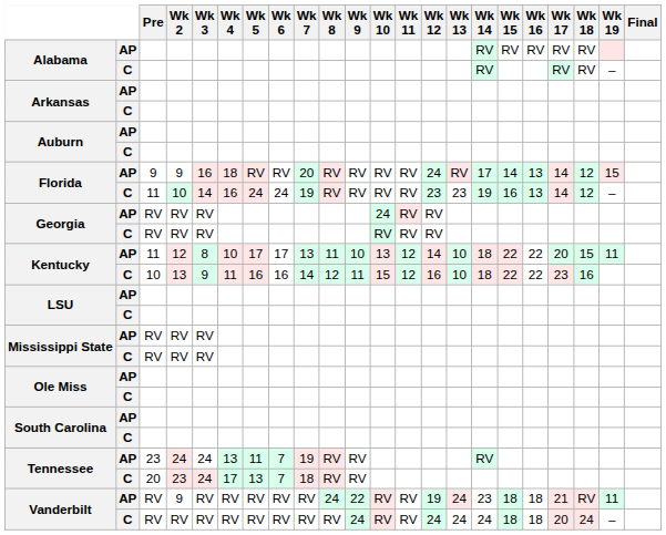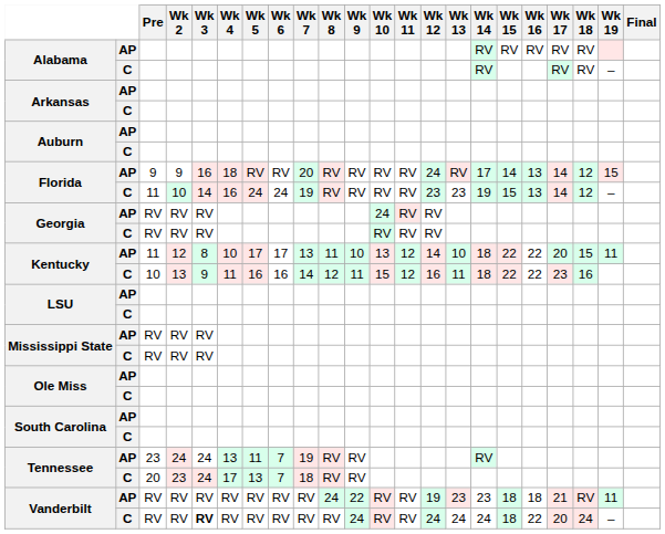 <table class="wikitable" style="white-space:nowrap;font-size:90%;">
 <tr>
 <th colspan=2 style="background:white; border-top-style:hidden; border-left-style:hidden;"> </th>
 <th>Pre</th>
 <th>Wk<br>2</th>
 <th>Wk<br>3</th>
 <th>Wk<br>4</th>
 <th>Wk<br>5</th>
 <th>Wk<br>6</th>
 <th>Wk<br>7</th>
 <th>Wk<br>8</th>
 <th>Wk<br>9</th>
 <th>Wk<br>10</th>
 <th>Wk<br>11</th>
 <th>Wk<br>12</th>
 <th>Wk<br>13</th>
 <th>Wk<br>14</th>
 <th>Wk<br>15</th>
 <th>Wk<br>16</th>
 <th>Wk<br>17</th>
 <th>Wk<br>18</th>
 <th>Wk<br>19</th>
 <th>Final</th>
 </tr>
 <tr style="text-align:center;">
 <th rowspan=2>Alabama</th>
 <th>AP</th>
 <td style="background:#FFF;"></td>
 <td style="background:#FFF;"></td>
 <td style="background:#FFF;"></td>
 <td style="background:#FFF;"></td>
 <td style="background:#FFF;"></td>
 <td style="background:#FFF;"></td>
 <td style="background:#FFF;"></td>
 <td style="background:#FFF;"></td>
 <td style="background:#FFF;"></td>
 <td style="background:#FFF;"></td>
 <td style="background:#FFF;"></td>
 <td style="background:#FFF;"></td>
 <td style="background:#FFF;"></td>
 <td style="background:#D8FFEB;">RV</td>
 <td style="background:#FFF;">RV</td>
 <td style="background:#FFF;">RV</td>
 <td style="background:#FFF;">RV</td>
 <td style="background:#FFF;">RV</td>
 <td style="background:#FFE6E6;"></td>
 <td style="background:#FFF;"></td>
 </tr>
 <tr style="text-align:center;">
 <th>C</th>
 <td style="background:#FFF;"></td>
 <td style="background:#FFF;"></td>
 <td style="background:#FFF;"></td>
 <td style="background:#FFF;"></td>
 <td style="background:#FFF;"></td>
 <td style="background:#FFF;"></td>
 <td style="background:#FFF;"></td>
 <td style="background:#FFF;"></td>
 <td style="background:#FFF;"></td>
 <td style="background:#FFF;"></td>
 <td style="background:#FFF;"></td>
 <td style="background:#FFF;"></td>
 <td style="background:#FFF;"></td>
 <td style="background:#D8FFEB;">RV</td>
 <td style="background:#FFF;"></td>
 <td style="background:#FFF;"></td>
 <td style="background:#D8FFEB;">RV</td>
 <td style="background:#FFF;">RV</td>
 <td style="background:#FFF;">–</td>
 <td style="background:#FFF;"></td>
 </tr>
 <tr style="text-align:center;">
 <th rowspan=2>Arkansas</th>
 <th>AP</th>
 <td style="background:#FFF;"></td>
 <td style="background:#FFF;"></td>
 <td style="background:#FFF;"></td>
 <td style="background:#FFF;"></td>
 <td style="background:#FFF;"></td>
 <td style="background:#FFF;"></td>
 <td style="background:#FFF;"></td>
 <td style="background:#FFF;"></td>
 <td style="background:#FFF;"></td>
 <td style="background:#FFF;"></td>
 <td style="background:#FFF;"></td>
 <td style="background:#FFF;"></td>
 <td style="background:#FFF;"></td>
 <td style="background:#FFF;"></td>
 <td style="background:#FFF;"></td>
 <td style="background:#FFF;"></td>
 <td style="background:#FFF;"></td>
 <td style="background:#FFF;"></td>
 <td style="background:#FFF;"></td>
 <td style="background:#FFF;"></td>
 </tr>
 <tr style="text-align:center;">
 <th>C</th>
 <td style="background:#FFF;"></td>
 <td style="background:#FFF;"></td>
 <td style="background:#FFF;"></td>
 <td style="background:#FFF;"></td>
 <td style="background:#FFF;"></td>
 <td style="background:#FFF;"></td>
 <td style="background:#FFF;"></td>
 <td style="background:#FFF;"></td>
 <td style="background:#FFF;"></td>
 <td style="background:#FFF;"></td>
 <td style="background:#FFF;"></td>
 <td style="background:#FFF;"></td>
 <td style="background:#FFF;"></td>
 <td style="background:#FFF;"></td>
 <td style="background:#FFF;"></td>
 <td style="background:#FFF;"></td>
 <td style="background:#FFF;"></td>
 <td style="background:#FFF;"></td>
 <td style="background:#FFF;"></td>
 <td style="background:#FFF;"></td>
 </tr>
 <tr style="text-align:center;">
 <th rowspan=2>Auburn</th>
 <th>AP</th>
 <td style="background:#FFF;"></td>
 <td style="background:#FFF;"></td>
 <td style="background:#FFF;"></td>
 <td style="background:#FFF;"></td>
 <td style="background:#FFF;"></td>
 <td style="background:#FFF;"></td>
 <td style="background:#FFF;"></td>
 <td style="background:#FFF;"></td>
 <td style="background:#FFF;"></td>
 <td style="background:#FFF;"></td>
 <td style="background:#FFF;"></td>
 <td style="background:#FFF;"></td>
 <td style="background:#FFF;"></td>
 <td style="background:#FFF;"></td>
 <td style="background:#FFF;"></td>
 <td style="background:#FFF;"></td>
 <td style="background:#FFF;"></td>
 <td style="background:#FFF;"></td>
 <td style="background:#FFF;"></td>
 <td style="background:#FFF;"></td>
 </tr>
 <tr style="text-align:center;">
 <th>C</th>
 <td style="background:#FFF;"></td>
 <td style="background:#FFF;"></td>
 <td style="background:#FFF;"></td>
 <td style="background:#FFF;"></td>
 <td style="background:#FFF;"></td>
 <td style="background:#FFF;"></td>
 <td style="background:#FFF;"></td>
 <td style="background:#FFF;"></td>
 <td style="background:#FFF;"></td>
 <td style="background:#FFF;"></td>
 <td style="background:#FFF;"></td>
 <td style="background:#FFF;"></td>
 <td style="background:#FFF;"></td>
 <td style="background:#FFF;"></td>
 <td style="background:#FFF;"></td>
 <td style="background:#FFF;"></td>
 <td style="background:#FFF;"></td>
 <td style="background:#FFF;"></td>
 <td style="background:#FFF;"></td>
 <td style="background:#FFF;"></td>
 </tr>
 <tr style="text-align:center;">
 <th rowspan=2>Florida</th>
 <th>AP</th>
 <td style="background:#FFF;">9</td>
 <td style="background:#FFF;">9</td>
 <td style="background:#FFE6E6;">16</td>
 <td style="background:#FFE6E6;">18</td>
 <td style="background:#FFE6E6;">RV</td>
 <td style="background:#FFF;">RV</td>
 <td style="background:#D8FFEB;">20</td>
 <td style="background:#FFE6E6;">RV</td>
 <td style="background:#FFF;">RV</td>
 <td style="background:#FFF;">RV</td>
 <td style="background:#FFF;">RV</td>
 <td style="background:#D8FFEB;">24</td>
 <td style="background:#FFE6E6;">RV</td>
 <td style="background:#D8FFEB;">17</td>
 <td style="background:#D8FFEB;">14</td>
 <td style="background:#D8FFEB;">13</td>
 <td style="background:#FFE6E6;">14</td>
 <td style="background:#D8FFEB;">12</td>
 <td style="background:#FFE6E6;">15</td>
 <td style="background:#FFF;"></td>
 </tr>
 <tr style="text-align:center;">
 <th>C</th>
 <td style="background:#FFF;">11</td>
 <td style="background:#D8FFEB;">10</td>
 <td style="background:#FFE6E6;">14</td>
 <td style="background:#FFE6E6;">16</td>
 <td style="background:#FFE6E6;">24</td>
 <td style="background:#FFF;">24</td>
 <td style="background:#D8FFEB;">19</td>
 <td style="background:#FFE6E6;">RV</td>
 <td style="background:#FFF;">RV</td>
 <td style="background:#FFF;">RV</td>
 <td style="background:#FFF;">RV</td>
 <td style="background:#D8FFEB;">23</td>
 <td style="background:#FFF;">23</td>
 <td style="background:#D8FFEB;">19</td>
-<td style="background:#D8FFEB;">16</td>
+<td style="background:#D8FFEB;">15</td>
 <td style="background:#D8FFEB;">13</td>
 <td style="background:#FFE6E6;">14</td>
 <td style="background:#D8FFEB;">12</td>
 <td style="background:#FFF;">–</td>
 <td style="background:#FFF;"></td>
 </tr>
 <tr style="text-align:center;">
 <th rowspan=2>Georgia</th>
 <th>AP</th>
 <td style="background:#FFF;">RV</td>
 <td style="background:#FFF;">RV</td>
 <td style="background:#FFF;">RV</td>
 <td style="background:#FFF;"></td>
 <td style="background:#FFF;"></td>
 <td style="background:#FFF;"></td>
 <td style="background:#FFF;"></td>
 <td style="background:#FFF;"></td>
 <td style="background:#FFF;"></td>
 <td style="background:#D8FFEB;">24</td>
 <td style="background:#FFE6E6;">RV</td>
 <td style="background:#FFF;">RV</td>
 <td style="background:#FFF;"></td>
 <td style="background:#FFF;"></td>
 <td style="background:#FFF;"></td>
 <td style="background:#FFF;"></td>
 <td style="background:#FFF;"></td>
 <td style="background:#FFF;"></td>
 <td style="background:#FFF;"></td>
 <td style="background:#FFF;"></td>
 </tr>
 <tr style="text-align:center;">
 <th>C</th>
 <td style="background:#FFF;">RV</td>
 <td style="background:#FFF;">RV</td>
 <td style="background:#FFF;">RV</td>
 <td style="background:#FFF;"></td>
 <td style="background:#FFF;"></td>
 <td style="background:#FFF;"></td>
 <td style="background:#FFF;"></td>
 <td style="background:#FFF;"></td>
 <td style="background:#FFF;"></td>
 <td style="background:#D8FFEB;">RV</td>
 <td style="background:#FFF;">RV</td>
 <td style="background:#FFF;">RV</td>
 <td style="background:#FFF;"></td>
 <td style="background:#FFF;"></td>
 <td style="background:#FFF;"></td>
 <td style="background:#FFF;"></td>
 <td style="background:#FFF;"></td>
 <td style="background:#FFF;"></td>
 <td style="background:#FFF;"></td>
 <td style="background:#FFF;"></td>
 </tr>
 <tr style="text-align:center;">
 <th rowspan=2>Kentucky</th>
 <th>AP</th>
 <td style="background:#FFF;">11</td>
 <td style="background:#FFE6E6;">12</td>
 <td style="background:#D8FFEB;">8</td>
 <td style="background:#FFE6E6;">10</td>
 <td style="background:#FFE6E6;">17</td>
 <td style="background:#FFF;">17</td>
 <td style="background:#D8FFEB;">13</td>
 <td style="background:#D8FFEB;">11</td>
 <td style="background:#D8FFEB;">10</td>
 <td style="background:#FFE6E6;">13</td>
 <td style="background:#D8FFEB;">12</td>
 <td style="background:#FFE6E6;">14</td>
 <td style="background:#D8FFEB;">10</td>
 <td style="background:#FFE6E6;">18</td>
 <td style="background:#FFE6E6;">22</td>
 <td style="background:#FFF;">22</td>
 <td style="background:#D8FFEB;">20</td>
 <td style="background:#D8FFEB;">15</td>
 <td style="background:#D8FFEB;">11</td>
 <td style="background:#FFF;"></td>
 </tr>
 <tr style="text-align:center;">
 <th>C</th>
 <td style="background:#FFF;">10</td>
 <td style="background:#FFE6E6;">13</td>
 <td style="background:#D8FFEB;">9</td>
 <td style="background:#FFE6E6;">11</td>
 <td style="background:#FFE6E6;">16</td>
 <td style="background:#FFF;">16</td>
 <td style="background:#D8FFEB;">14</td>
 <td style="background:#D8FFEB;">12</td>
 <td style="background:#D8FFEB;">11</td>
 <td style="background:#FFE6E6;">15</td>
 <td style="background:#D8FFEB;">12</td>
 <td style="background:#FFE6E6;">16</td>
-<td style="background:#D8FFEB;">10</td>
+<td style="background:#D8FFEB;">11</td>
 <td style="background:#FFE6E6;">18</td>
 <td style="background:#FFE6E6;">22</td>
 <td style="background:#FFF;">22</td>
 <td style="background:#FFE6E6;">23</td>
 <td style="background:#D8FFEB;">16</td>
 <td style="background:#FFF;"></td>
 <td style="background:#FFF;"></td>
 </tr>
 <tr style="text-align:center;">
 <th rowspan=2>LSU</th>
 <th>AP</th>
 <td style="background:#FFF;"></td>
 <td style="background:#FFF;"></td>
 <td style="background:#FFF;"></td>
 <td style="background:#FFF;"></td>
 <td style="background:#FFF;"></td>
 <td style="background:#FFF;"></td>
 <td style="background:#FFF;"></td>
 <td style="background:#FFF;"></td>
 <td style="background:#FFF;"></td>
 <td style="background:#FFF;"></td>
 <td style="background:#FFF;"></td>
 <td style="background:#FFF;"></td>
 <td style="background:#FFF;"></td>
 <td style="background:#FFF;"></td>
 <td style="background:#FFF;"></td>
 <td style="background:#FFF;"></td>
 <td style="background:#FFF;"></td>
 <td style="background:#FFF;"></td>
 <td style="background:#FFF;"></td>
 <td style="background:#FFF;"></td>
 </tr>
 <tr style="text-align:center;">
 <th>C</th>
 <td style="background:#FFF;"></td>
 <td style="background:#FFF;"></td>
 <td style="background:#FFF;"></td>
 <td style="background:#FFF;"></td>
 <td style="background:#FFF;"></td>
 <td style="background:#FFF;"></td>
 <td style="background:#FFF;"></td>
 <td style="background:#FFF;"></td>
 <td style="background:#FFF;"></td>
 <td style="background:#FFF;"></td>
 <td style="background:#FFF;"></td>
 <td style="background:#FFF;"></td>
 <td style="background:#FFF;"></td>
 <td style="background:#FFF;"></td>
 <td style="background:#FFF;"></td>
 <td style="background:#FFF;"></td>
 <td style="background:#FFF;"></td>
 <td style="background:#FFF;"></td>
 <td style="background:#FFF;"></td>
 <td style="background:#FFF;"></td>
 </tr>
 <tr style="text-align:center;">
 <th rowspan=2>Mississippi State</th>
 <th>AP</th>
 <td style="background:#FFF;">RV</td>
 <td style="background:#FFF;">RV</td>
 <td style="background:#FFF;">RV</td>
 <td style="background:#FFF;"></td>
 <td style="background:#FFF;"></td>
 <td style="background:#FFF;"></td>
 <td style="background:#FFF;"></td>
 <td style="background:#FFF;"></td>
 <td style="background:#FFF;"></td>
 <td style="background:#FFF;"></td>
 <td style="background:#FFF;"></td>
 <td style="background:#FFF;"></td>
 <td style="background:#FFF;"></td>
 <td style="background:#FFF;"></td>
 <td style="background:#FFF;"></td>
 <td style="background:#FFF;"></td>
 <td style="background:#FFF;"></td>
 <td style="background:#FFF;"></td>
 <td style="background:#FFF;"></td>
 <td style="background:#FFF;"></td>
 </tr>
 <tr style="text-align:center;">
 <th>C</th>
 <td style="background:#FFF;">RV</td>
 <td style="background:#FFF;">RV</td>
 <td style="background:#FFF;">RV</td>
 <td style="background:#FFF;"></td>
 <td style="background:#FFF;"></td>
 <td style="background:#FFF;"></td>
 <td style="background:#FFF;"></td>
 <td style="background:#FFF;"></td>
 <td style="background:#FFF;"></td>
 <td style="background:#FFF;"></td>
 <td style="background:#FFF;"></td>
 <td style="background:#FFF;"></td>
 <td style="background:#FFF;"></td>
 <td style="background:#FFF;"></td>
 <td style="background:#FFF;"></td>
 <td style="background:#FFF;"></td>
 <td style="background:#FFF;"></td>
 <td style="background:#FFF;"></td>
 <td style="background:#FFF;"></td>
 <td style="background:#FFF;"></td>
 </tr>
 <tr style="text-align:center;">
 <th rowspan=2>Ole Miss</th>
 <th>AP</th>
 <td style="background:#FFF;"></td>
 <td style="background:#FFF;"></td>
 <td style="background:#FFF;"></td>
 <td style="background:#FFF;"></td>
 <td style="background:#FFF;"></td>
 <td style="background:#FFF;"></td>
 <td style="background:#FFF;"></td>
 <td style="background:#FFF;"></td>
 <td style="background:#FFF;"></td>
 <td style="background:#FFF;"></td>
 <td style="background:#FFF;"></td>
 <td style="background:#FFF;"></td>
 <td style="background:#FFF;"></td>
 <td style="background:#FFF;"></td>
 <td style="background:#FFF;"></td>
 <td style="background:#FFF;"></td>
 <td style="background:#FFF;"></td>
 <td style="background:#FFF;"></td>
 <td style="background:#FFF;"></td>
 <td style="background:#FFF;"></td>
 </tr>
 <tr style="text-align:center;">
 <th>C</th>
 <td style="background:#FFF;"></td>
 <td style="background:#FFF;"></td>
 <td style="background:#FFF;"></td>
 <td style="background:#FFF;"></td>
 <td style="background:#FFF;"></td>
 <td style="background:#FFF;"></td>
 <td style="background:#FFF;"></td>
 <td style="background:#FFF;"></td>
 <td style="background:#FFF;"></td>
 <td style="background:#FFF;"></td>
 <td style="background:#FFF;"></td>
 <td style="background:#FFF;"></td>
 <td style="background:#FFF;"></td>
 <td style="background:#FFF;"></td>
 <td style="background:#FFF;"></td>
 <td style="background:#FFF;"></td>
 <td style="background:#FFF;"></td>
 <td style="background:#FFF;"></td>
 <td style="background:#FFF;"></td>
 <td style="background:#FFF;"></td>
 </tr>
 <tr style="text-align:center;">
 <th rowspan=2>South Carolina</th>
 <th>AP</th>
 <td style="background:#FFF;"></td>
 <td style="background:#FFF;"></td>
 <td style="background:#FFF;"></td>
 <td style="background:#FFF;"></td>
 <td style="background:#FFF;"></td>
 <td style="background:#FFF;"></td>
 <td style="background:#FFF;"></td>
 <td style="background:#FFF;"></td>
 <td style="background:#FFF;"></td>
 <td style="background:#FFF;"></td>
 <td style="background:#FFF;"></td>
 <td style="background:#FFF;"></td>
 <td style="background:#FFF;"></td>
 <td style="background:#FFF;"></td>
 <td style="background:#FFF;"></td>
 <td style="background:#FFF;"></td>
 <td style="background:#FFF;"></td>
 <td style="background:#FFF;"></td>
 <td style="background:#FFF;"></td>
 <td style="background:#FFF;"></td>
 </tr>
 <tr style="text-align:center;">
 <th>C</th>
 <td style="background:#FFF;"></td>
 <td style="background:#FFF;"></td>
 <td style="background:#FFF;"></td>
 <td style="background:#FFF;"></td>
 <td style="background:#FFF;"></td>
 <td style="background:#FFF;"></td>
 <td style="background:#FFF;"></td>
 <td style="background:#FFF;"></td>
 <td style="background:#FFF;"></td>
 <td style="background:#FFF;"></td>
 <td style="background:#FFF;"></td>
 <td style="background:#FFF;"></td>
 <td style="background:#FFF;"></td>
 <td style="background:#FFF;"></td>
 <td style="background:#FFF;"></td>
 <td style="background:#FFF;"></td>
 <td style="background:#FFF;"></td>
 <td style="background:#FFF;"></td>
 <td style="background:#FFF;"></td>
 <td style="background:#FFF;"></td>
 </tr>
 <tr style="text-align:center;">
 <th rowspan=2>Tennessee</th>
 <th>AP</th>
 <td style="background:#FFF;">23</td>
 <td style="background:#FFE6E6;">24</td>
 <td style="background:#FFF;">24</td>
 <td style="background:#D8FFEB;">13</td>
 <td style="background:#D8FFEB;">11</td>
 <td style="background:#D8FFEB;">7</td>
 <td style="background:#FFE6E6;">19</td>
 <td style="background:#FFE6E6;">RV</td>
 <td style="background:#FFF;">RV</td>
 <td style="background:#FFF;"></td>
 <td style="background:#FFF;"></td>
 <td style="background:#FFF;"></td>
 <td style="background:#FFF;"></td>
 <td style="background:#D8FFEB;">RV</td>
 <td style="background:#FFF;"></td>
 <td style="background:#FFF;"></td>
 <td style="background:#FFF;"></td>
 <td style="background:#FFF;"></td>
 <td style="background:#FFF;"></td>
 <td style="background:#FFF;"></td>
 </tr>
 <tr style="text-align:center;">
 <th>C</th>
 <td style="background:#FFF;">20</td>
 <td style="background:#FFE6E6;">23</td>
 <td style="background:#FFE6E6;">24</td>
 <td style="background:#D8FFEB;">17</td>
 <td style="background:#D8FFEB;">13</td>
 <td style="background:#D8FFEB;">7</td>
 <td style="background:#FFE6E6;">18</td>
 <td style="background:#FFE6E6;">RV</td>
 <td style="background:#FFF;">RV</td>
 <td style="background:#FFF;"></td>
 <td style="background:#FFF;"></td>
 <td style="background:#FFF;"></td>
 <td style="background:#FFF;"></td>
 <td style="background:#FFF;"></td>
 <td style="background:#FFF;"></td>
 <td style="background:#FFF;"></td>
 <td style="background:#FFF;"></td>
 <td style="background:#FFF;"></td>
 <td style="background:#FFF;"></td>
 <td style="background:#FFF;"></td>
 </tr>
 <tr style="text-align:center;">
 <th rowspan=2>Vanderbilt</th>
 <th>AP</th>
 <td style="background:#FFF;">RV</td>
-<td style="background:#FFF;">9</td>
+<td style="background:#FFF;">RV</td>
 <td style="background:#FFF;">RV</td>
 <td style="background:#FFF;">RV</td>
 <td style="background:#FFF;">RV</td>
 <td style="background:#FFF;">RV</td>
 <td style="background:#FFF;">RV</td>
 <td style="background:#D8FFEB;">24</td>
 <td style="background:#D8FFEB;">22</td>
 <td style="background:#FFE6E6;">RV</td>
 <td style="background:#FFF;">RV</td>
 <td style="background:#D8FFEB;">19</td>
-<td style="background:#FFE6E6;">24</td>
+<td style="background:#FFE6E6;">23</td>
 <td style="background:#FFF;">23</td>
 <td style="background:#D8FFEB;">18</td>
 <td style="background:#FFF;">18</td>
 <td style="background:#FFE6E6;">21</td>
 <td style="background:#FFE6E6;">RV</td>
 <td style="background:#D8FFEB;">11</td>
 <td style="background:#FFF;"></td>
 </tr>
 <tr style="text-align:center;">
 <th>C</th>
 <td style="background:#FFF;">RV</td>
 <td style="background:#FFF;">RV</td>
-<td style="background:#FFF;">RV</td>
+<td style="background:#FFF;"><strong>RV</strong></td>
 <td style="background:#FFF;">RV</td>
 <td style="background:#FFF;">RV</td>
 <td style="background:#FFF;">RV</td>
 <td style="background:#FFF;">RV</td>
 <td style="background:#FFF;">RV</td>
 <td style="background:#D8FFEB;">24</td>
 <td style="background:#FFE6E6;">RV</td>
 <td style="background:#FFF;">RV</td>
 <td style="background:#D8FFEB;">24</td>
 <td style="background:#FFF;">24</td>
 <td style="background:#FFF;">24</td>
 <td style="background:#D8FFEB;">18</td>
-<td style="background:#FFF;">18</td>
+<td style="background:#FFF;">22</td>
 <td style="background:#FFE6E6;">20</td>
 <td style="background:#FFE6E6;">24</td>
 <td style="background:#FFF;">–</td>
 <td style="background:#FFF;"></td>
 </tr>
 </table>
